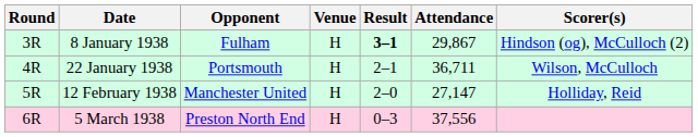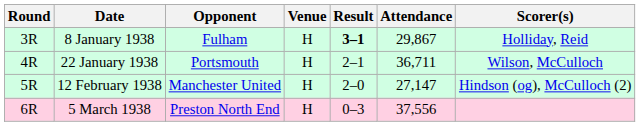 <table style="text-align:center;" class="wikitable sortable">
 <tr>
 <th>Round</th>
 <th>Date</th>
 <th>Opponent</th>
 <th>Venue</th>
 <th>Result</th>
 <th>Attendance</th>
 <th>Scorer(s)</th>
 </tr>
 <tr style="background:#d0ffe3;">
 <td>3R</td>
 <td>8 January 1938</td>
 <td><a href='#'>Fulham</a></td>
 <td>H</td>
 <td><strong>3–1</strong></td>
 <td>29,867</td>
-<td><a href='#'>Hindson</a> (<a href='#'>og</a>), <a href='#'>McCulloch</a> (2)</td>
+<td><a href='#'>Holliday</a>, <a href='#'>Reid</a></td>
 </tr>
 <tr style="background:#d0ffe3;">
 <td>4R</td>
 <td>22 January 1938</td>
 <td><a href='#'>Portsmouth</a></td>
 <td>H</td>
 <td>2–1</td>
 <td>36,711</td>
 <td><a href='#'>Wilson</a>, <a href='#'>McCulloch</a></td>
 </tr>
 <tr style="background:#d0ffe3;">
 <td>5R</td>
 <td>12 February 1938</td>
 <td><a href='#'>Manchester United</a></td>
 <td>H</td>
 <td>2–0</td>
 <td>27,147</td>
-<td><a href='#'>Holliday</a>, <a href='#'>Reid</a></td>
+<td><a href='#'>Hindson</a> (<a href='#'>og</a>), <a href='#'>McCulloch</a> (2)</td>
 </tr>
 <tr style="background:#ffd0e3;">
 <td>6R</td>
 <td>5 March 1938</td>
 <td><a href='#'>Preston North End</a></td>
 <td>H</td>
 <td>0–3</td>
 <td>37,556</td>
 <td></td>
 </tr>
 </table>
